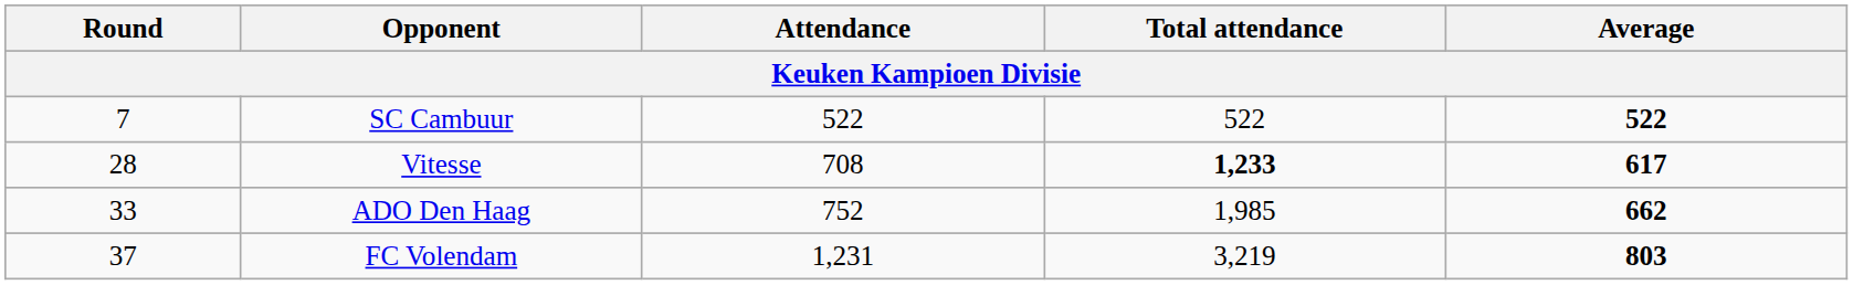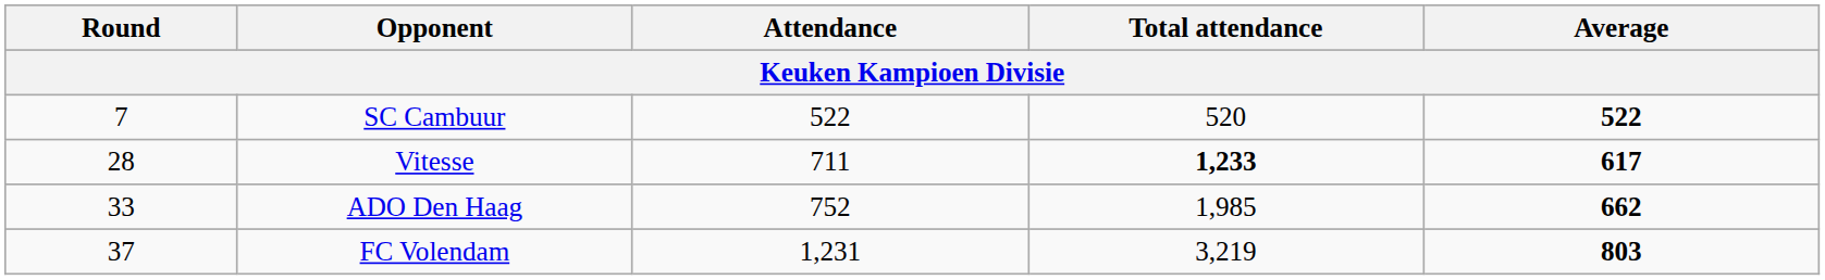 <table class="wikitable" style="text-align: center; font-size: 95%; width: 80%;">
 <tr>
 <th style="width: 10px;">Round</th>
 <th style="width: 80px;">Opponent</th>
 <th style="width: 80px;">Attendance</th>
 <th style="width: 80px;">Total attendance</th>
 <th style="width: 80px;">Average</th>
 </tr>
 <tr>
 <th colspan="5" align="center"><strong><a href='#'>Keuken Kampioen Divisie</a></strong></th>
 </tr>
 <tr>
 <td align="center">7</td>
 <td align="center"><a href='#'>SC Cambuur</a></td>
 <td align="center">522</td>
-<td align="center">522</td>
+<td align="center">520</td>
 <td align="center"><strong>522</strong></td>
 </tr>
 <tr>
 <td align="center">28</td>
 <td align="center"><a href='#'>Vitesse</a></td>
-<td align="center">708</td>
+<td align="center">711</td>
 <td align="center"><strong>1,233</strong></td>
 <td align="center"><strong>617</strong></td>
 </tr>
 <tr>
 <td align="center">33</td>
 <td align="center"><a href='#'>ADO Den Haag</a></td>
 <td align="center">752</td>
 <td align="center">1,985</td>
 <td align="center"><strong>662</strong></td>
 </tr>
 <tr>
 <td align="center">37</td>
 <td align="center"><a href='#'>FC Volendam</a></td>
 <td align="center">1,231</td>
 <td align="center">3,219</td>
 <td align="center"><strong>803</strong></td>
 </tr>
 </table>
